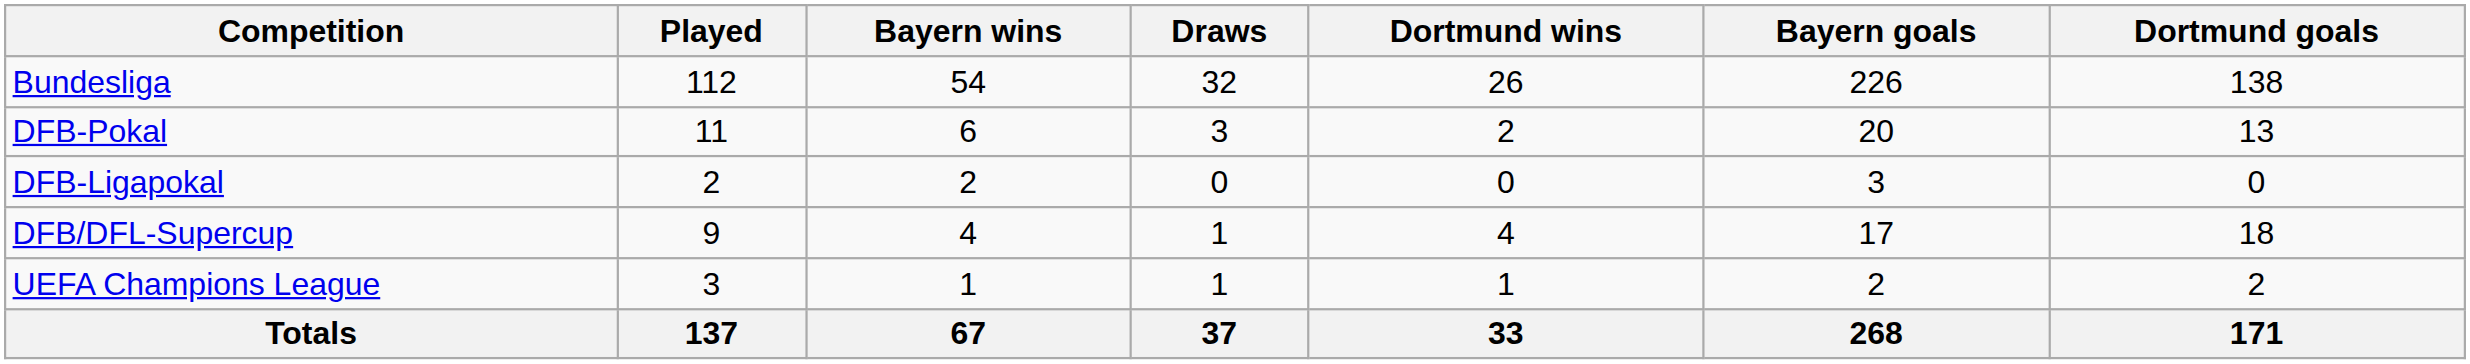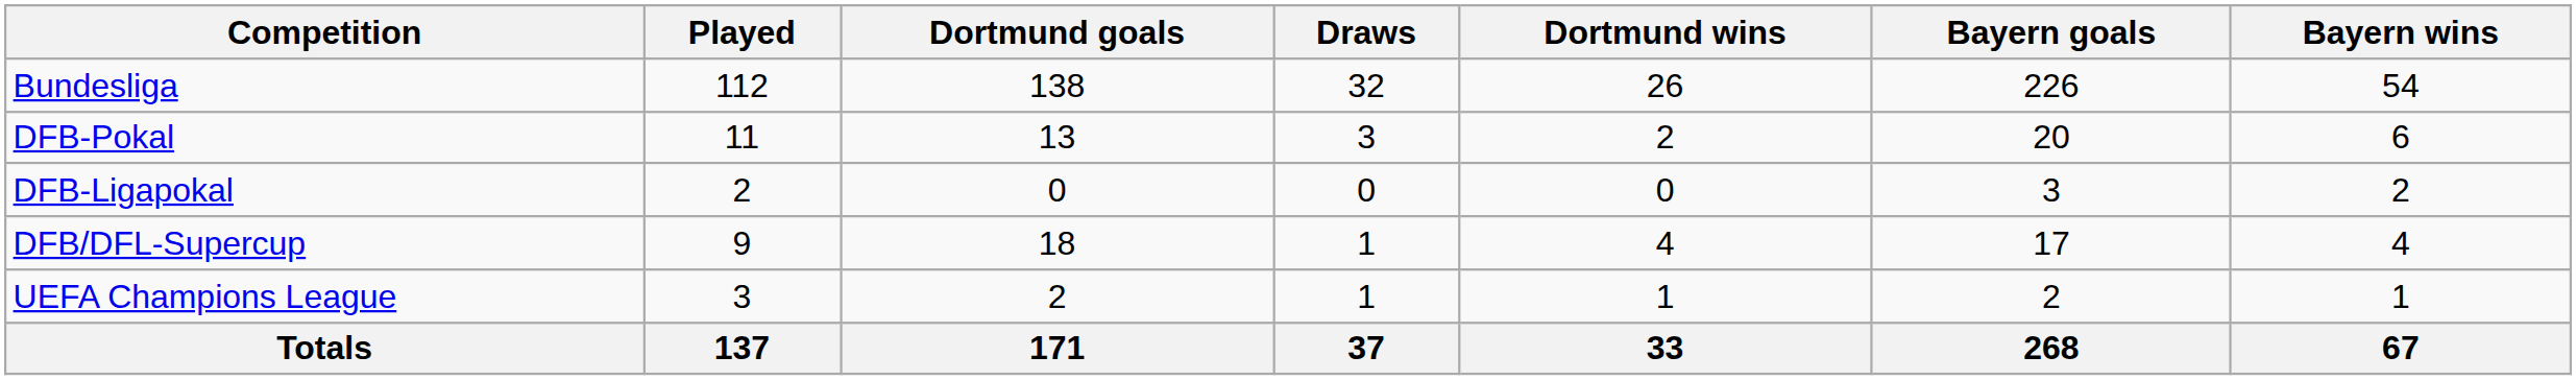 <table class="wikitable" style="width:70%; margin:0 left; font-size: 90%">
 <tr>
 <th>Competition</th>
 <th>Played</th>
-<th>Bayern wins</th>
+<th>Dortmund goals</th>
 <th>Draws</th>
 <th>Dortmund wins</th>
 <th>Bayern goals</th>
-<th>Dortmund goals</th>
+<th>Bayern wins</th>
 </tr>
 <tr>
 <td align=left><a href='#'>Bundesliga</a></td>
 <td align=center>112</td>
-<td align=center>54</td>
+<td align=center>138</td>
 <td align=center>32</td>
 <td align=center>26</td>
 <td align=center>226</td>
-<td align=center>138</td>
+<td align=center>54</td>
 </tr>
 <tr>
 <td align=left><a href='#'>DFB-Pokal</a></td>
 <td align=center>11</td>
-<td align=center>6</td>
+<td align=center>13</td>
 <td align=center>3</td>
 <td align=center>2</td>
 <td align=center>20</td>
-<td align=center>13</td>
+<td align=center>6</td>
 </tr>
 <tr>
 <td align=left><a href='#'>DFB-Ligapokal</a></td>
 <td align=center>2</td>
-<td align=center>2</td>
+<td align=center>0</td>
 <td align=center>0</td>
 <td align=center>0</td>
 <td align=center>3</td>
-<td align=center>0</td>
+<td align=center>2</td>
 </tr>
 <tr>
 <td align=left><a href='#'>DFB/DFL-Supercup</a></td>
 <td align=center>9</td>
-<td align=center>4</td>
+<td align=center>18</td>
 <td align=center>1</td>
 <td align=center>4</td>
 <td align=center>17</td>
-<td align=center>18</td>
+<td align=center>4</td>
 </tr>
 <tr>
 <td align=left><a href='#'>UEFA Champions League</a></td>
 <td align=center>3</td>
-<td align=center>1</td>
+<td align=center>2</td>
 <td align=center>1</td>
 <td align=center>1</td>
 <td align=center>2</td>
-<td align=center>2</td>
+<td align=center>1</td>
 </tr>
 <tr class="sortbottom">
 <th align=left>Totals</th>
 <th>137</th>
-<th>67</th>
+<th>171</th>
 <th>37</th>
 <th>33</th>
 <th>268</th>
-<th>171</th>
+<th>67</th>
 </tr>
 </table>
